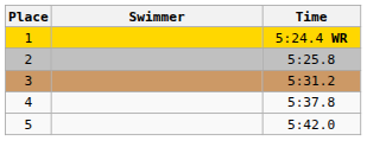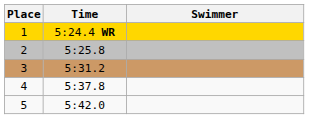 <table class=wikitable style="text-align:center">
 <tr>
 <th>Place</th>
+<th width=90>Time</th>
 <th width=200>Swimmer</th>
-<th width=90>Time</th>
 </tr>
 <tr bgcolor=gold>
 <td>1</td>
+<td>5:24.4 <strong>WR</strong></td>
 <td align=left></td>
-<td>5:24.4 <strong>WR</strong></td>
 </tr>
 <tr bgcolor=silver>
 <td>2</td>
+<td>5:25.8</td>
 <td align=left></td>
-<td>5:25.8</td>
 </tr>
 <tr bgcolor=cc9966>
 <td>3</td>
+<td>5:31.2</td>
 <td align=left></td>
-<td>5:31.2</td>
 </tr>
 <tr>
 <td>4</td>
+<td>5:37.8</td>
 <td align=left></td>
-<td>5:37.8</td>
 </tr>
 <tr>
 <td>5</td>
+<td>5:42.0</td>
 <td align=left></td>
-<td>5:42.0</td>
 </tr>
 </table>
